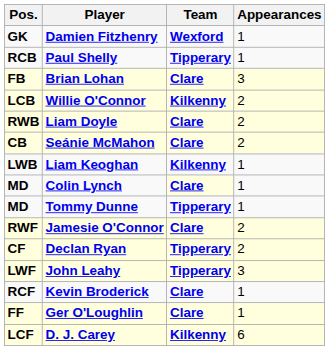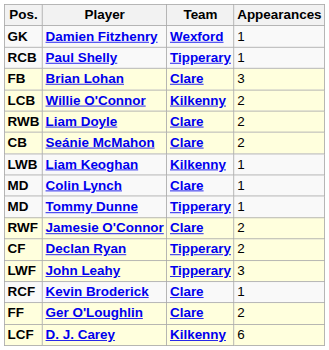 <table class="wikitable">
 <tr>
 <th>Pos.</th>
 <th>Player</th>
 <th>Team</th>
 <th>Appearances</th>
 </tr>
 <tr>
 <td><strong>GK</strong></td>
 <td> <strong><a href='#'>Damien Fitzhenry</a></strong></td>
 <td><strong><a href='#'>Wexford</a></strong></td>
 <td>1</td>
 </tr>
 <tr>
 <td><strong>RCB</strong></td>
 <td> <strong><a href='#'>Paul Shelly</a></strong></td>
 <td><strong><a href='#'>Tipperary</a></strong></td>
 <td>1</td>
 </tr>
 <tr bgcolor=#FFFFDD>
 <td><strong>FB</strong></td>
 <td> <strong><a href='#'>Brian Lohan</a></strong></td>
 <td><strong><a href='#'>Clare</a></strong></td>
 <td>3</td>
 </tr>
 <tr bgcolor=#FFFFDD>
 <td><strong>LCB</strong></td>
 <td> <strong><a href='#'>Willie O'Connor</a></strong></td>
 <td><strong><a href='#'>Kilkenny</a></strong></td>
 <td>2</td>
 </tr>
 <tr bgcolor=#FFFFDD>
 <td><strong>RWB</strong></td>
 <td> <strong><a href='#'>Liam Doyle</a></strong></td>
 <td><strong><a href='#'>Clare</a></strong></td>
 <td>2</td>
 </tr>
 <tr bgcolor=#FFFFDD>
 <td><strong>CB</strong></td>
 <td> <strong><a href='#'>Seánie McMahon</a></strong></td>
 <td><strong><a href='#'>Clare</a></strong></td>
 <td>2</td>
 </tr>
 <tr>
 <td><strong>LWB</strong></td>
 <td> <strong><a href='#'>Liam Keoghan</a></strong></td>
 <td><strong><a href='#'>Kilkenny</a></strong></td>
 <td>1</td>
 </tr>
 <tr>
 <td><strong>MD</strong></td>
 <td> <strong><a href='#'>Colin Lynch</a></strong></td>
-<td style="background: lightyellow;"><strong><a href='#'>Clare</a></strong></td>
+<td><strong><a href='#'>Clare</a></strong></td>
 <td>1</td>
 </tr>
 <tr>
 <td><strong>MD</strong></td>
 <td> <strong><a href='#'>Tommy Dunne</a></strong></td>
 <td><strong><a href='#'>Tipperary</a></strong></td>
 <td>1</td>
 </tr>
 <tr bgcolor=#FFFFDD>
 <td><strong>RWF</strong></td>
 <td> <strong><a href='#'>Jamesie O'Connor</a></strong></td>
 <td><strong><a href='#'>Clare</a></strong></td>
 <td>2</td>
 </tr>
 <tr bgcolor=#FFFFDD>
 <td><strong>CF</strong></td>
 <td> <strong><a href='#'>Declan Ryan</a></strong></td>
 <td><strong><a href='#'>Tipperary</a></strong></td>
 <td>2</td>
 </tr>
 <tr bgcolor=#FFFFDD>
 <td><strong>LWF</strong></td>
 <td> <strong><a href='#'>John Leahy</a></strong></td>
 <td><strong><a href='#'>Tipperary</a></strong></td>
 <td>3</td>
 </tr>
 <tr>
 <td><strong>RCF</strong></td>
 <td> <strong><a href='#'>Kevin Broderick</a></strong></td>
 <td><strong><a href='#'>Clare</a></strong></td>
 <td>1</td>
 </tr>
 <tr bgcolor=#FFFFDD>
 <td><strong>FF</strong></td>
 <td> <strong><a href='#'>Ger O'Loughlin</a></strong></td>
 <td><strong><a href='#'>Clare</a></strong></td>
-<td>1</td>
+<td>2</td>
 </tr>
 <tr bgcolor=#FFFFDD>
 <td><strong>LCF</strong></td>
 <td> <strong><a href='#'>D. J. Carey</a></strong></td>
 <td><strong><a href='#'>Kilkenny</a></strong></td>
 <td>6</td>
 </tr>
 </table>
